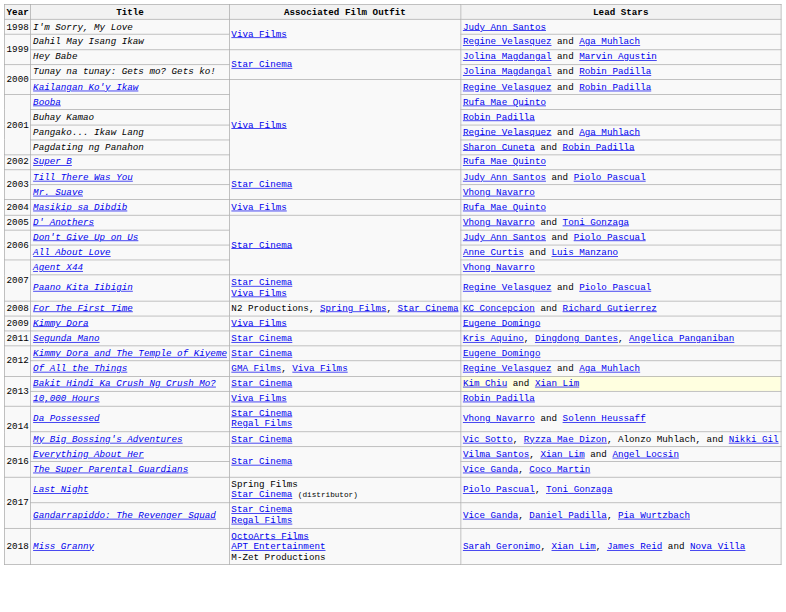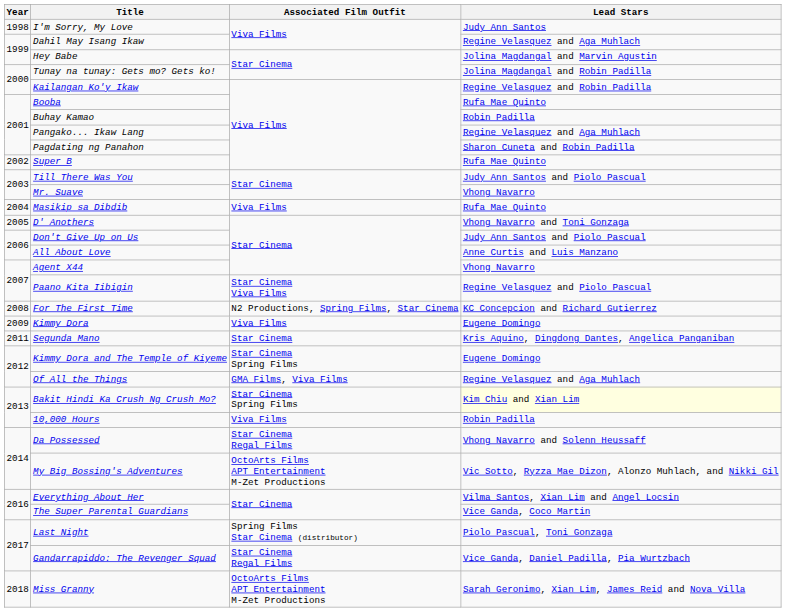 <table class="wikitable sortable">
 <tr>
 <th>Year</th>
 <th>Title</th>
 <th>Associated Film Outfit</th>
 <th>Lead Stars</th>
 </tr>
 <tr>
 <td>1998</td>
 <td><em>I'm Sorry, My Love</em></td>
 <td rowspan="2"><a href='#'>Viva Films</a></td>
 <td><a href='#'>Judy Ann Santos</a></td>
 </tr>
 <tr>
 <td rowspan="2">1999</td>
 <td><em>Dahil May Isang Ikaw</em></td>
 <td><a href='#'>Regine Velasquez</a> and <a href='#'>Aga Muhlach</a></td>
 </tr>
 <tr>
 <td><em>Hey Babe</em></td>
 <td rowspan="2"><a href='#'>Star Cinema</a></td>
 <td><a href='#'>Jolina Magdangal</a> and <a href='#'>Marvin Agustin</a></td>
 </tr>
 <tr>
 <td rowspan="2">2000</td>
 <td><em>Tunay na tunay: Gets mo? Gets ko!</em></td>
 <td><a href='#'>Jolina Magdangal</a> and <a href='#'>Robin Padilla</a></td>
 </tr>
 <tr>
 <td><em><a href='#'>Kailangan Ko'y Ikaw</a></em></td>
 <td rowspan="6"><a href='#'>Viva Films</a></td>
 <td><a href='#'>Regine Velasquez</a> and <a href='#'>Robin Padilla</a></td>
 </tr>
 <tr>
 <td rowspan="4">2001</td>
 <td><em><a href='#'>Booba</a></em></td>
 <td><a href='#'>Rufa Mae Quinto</a></td>
 </tr>
 <tr>
 <td><em>Buhay Kamao</em></td>
 <td><a href='#'>Robin Padilla</a></td>
 </tr>
 <tr>
 <td><em>Pangako... Ikaw Lang</em></td>
 <td><a href='#'>Regine Velasquez</a> and <a href='#'>Aga Muhlach</a></td>
 </tr>
 <tr>
 <td><em>Pagdating ng Panahon</em></td>
 <td><a href='#'>Sharon Cuneta</a> and <a href='#'>Robin Padilla</a></td>
 </tr>
 <tr>
 <td>2002</td>
 <td><em><a href='#'>Super B</a></em></td>
 <td><a href='#'>Rufa Mae Quinto</a></td>
 </tr>
 <tr>
 <td rowspan="2">2003</td>
 <td><em><a href='#'>Till There Was You</a></em></td>
 <td rowspan="2"><a href='#'>Star Cinema</a></td>
 <td><a href='#'>Judy Ann Santos</a> and <a href='#'>Piolo Pascual</a></td>
 </tr>
 <tr>
 <td><em><a href='#'>Mr. Suave</a></em></td>
 <td><a href='#'>Vhong Navarro</a></td>
 </tr>
 <tr>
 <td>2004</td>
 <td><em><a href='#'>Masikip sa Dibdib</a></em></td>
 <td><a href='#'>Viva Films</a></td>
 <td><a href='#'>Rufa Mae Quinto</a></td>
 </tr>
 <tr>
 <td>2005</td>
 <td><em><a href='#'>D' Anothers</a></em></td>
 <td rowspan="4"><a href='#'>Star Cinema</a></td>
 <td><a href='#'>Vhong Navarro</a> and <a href='#'>Toni Gonzaga</a></td>
 </tr>
 <tr>
 <td rowspan="2">2006</td>
 <td><em><a href='#'>Don't Give Up on Us</a></em></td>
 <td><a href='#'>Judy Ann Santos</a> and <a href='#'>Piolo Pascual</a></td>
 </tr>
 <tr>
 <td><em><a href='#'>All About Love</a></em></td>
 <td><a href='#'>Anne Curtis</a> and <a href='#'>Luis Manzano</a></td>
 </tr>
 <tr>
 <td rowspan="2">2007</td>
 <td><em><a href='#'>Agent X44</a></em></td>
 <td><a href='#'>Vhong Navarro</a></td>
 </tr>
 <tr>
 <td><em><a href='#'>Paano Kita Iibigin</a></em></td>
 <td><a href='#'>Star Cinema</a><br><a href='#'>Viva Films</a></td>
 <td><a href='#'>Regine Velasquez</a> and <a href='#'>Piolo Pascual</a></td>
 </tr>
 <tr>
 <td>2008</td>
 <td><em><a href='#'>For The First Time</a></em></td>
 <td>N2 Productions, <a href='#'>Spring Films</a>, <a href='#'>Star Cinema</a></td>
 <td><a href='#'>KC Concepcion</a> and <a href='#'>Richard Gutierrez</a></td>
 </tr>
 <tr>
 <td>2009</td>
 <td><em><a href='#'>Kimmy Dora</a></em></td>
 <td><a href='#'>Viva Films</a></td>
 <td><a href='#'>Eugene Domingo</a></td>
 </tr>
 <tr>
 <td>2011</td>
 <td><em><a href='#'>Segunda Mano</a></em></td>
 <td><a href='#'>Star Cinema</a></td>
 <td><a href='#'>Kris Aquino</a>, <a href='#'>Dingdong Dantes</a>, <a href='#'>Angelica Panganiban</a></td>
 </tr>
 <tr>
 <td rowspan="2">2012</td>
 <td><em><a href='#'>Kimmy Dora and The Temple of Kiyeme</a></em></td>
-<td><a href='#'>Star Cinema</a></td>
+<td><a href='#'>Star Cinema</a><br>Spring Films</td>
 <td><a href='#'>Eugene Domingo</a></td>
 </tr>
 <tr>
 <td><em><a href='#'>Of All the Things</a></em></td>
 <td><a href='#'>GMA Films</a>, <a href='#'>Viva Films</a></td>
 <td><a href='#'>Regine Velasquez</a> and <a href='#'>Aga Muhlach</a></td>
 </tr>
 <tr>
 <td rowspan="2">2013</td>
 <td><em><a href='#'>Bakit Hindi Ka Crush Ng Crush Mo?</a></em></td>
-<td><a href='#'>Star Cinema</a></td>
+<td><a href='#'>Star Cinema</a><br>Spring Films</td>
 <td style="background: lightyellow;"><a href='#'>Kim Chiu</a> and <a href='#'>Xian Lim</a></td>
 </tr>
 <tr>
 <td><em><a href='#'>10,000 Hours</a></em></td>
 <td><a href='#'>Viva Films</a></td>
 <td><a href='#'>Robin Padilla</a></td>
 </tr>
 <tr>
 <td rowspan="2">2014</td>
 <td><em><a href='#'>Da Possessed</a></em></td>
 <td><a href='#'>Star Cinema</a><br><a href='#'>Regal Films</a></td>
 <td><a href='#'>Vhong Navarro</a> and <a href='#'>Solenn Heussaff</a></td>
 </tr>
 <tr>
 <td><em><a href='#'>My Big Bossing's Adventures</a></em></td>
-<td><a href='#'>Star Cinema</a></td>
+<td><a href='#'>OctoArts Films</a><br><a href='#'>APT Entertainment</a><br>M-Zet Productions</td>
 <td><a href='#'>Vic Sotto</a>, <a href='#'>Ryzza Mae Dizon</a>, Alonzo Muhlach, and <a href='#'>Nikki Gil</a></td>
 </tr>
 <tr>
 <td rowspan="2">2016</td>
 <td><em><a href='#'>Everything About Her</a></em></td>
 <td rowspan="2"><a href='#'>Star Cinema</a></td>
 <td><a href='#'>Vilma Santos</a>, <a href='#'>Xian Lim</a> and <a href='#'>Angel Locsin</a></td>
 </tr>
 <tr>
 <td><em><a href='#'>The Super Parental Guardians</a></em></td>
 <td><a href='#'>Vice Ganda</a>, <a href='#'>Coco Martin</a></td>
 </tr>
 <tr>
 <td rowspan="2">2017</td>
 <td><em><a href='#'>Last Night</a></em></td>
 <td>Spring Films<br><a href='#'>Star Cinema</a> <small>(distributor)</small></td>
 <td><a href='#'>Piolo Pascual</a>, <a href='#'>Toni Gonzaga</a></td>
 </tr>
 <tr>
 <td><em><a href='#'>Gandarrapiddo: The Revenger Squad</a></em></td>
 <td><a href='#'>Star Cinema</a><br><a href='#'>Regal Films</a></td>
 <td><a href='#'>Vice Ganda</a>, <a href='#'>Daniel Padilla</a>, <a href='#'>Pia Wurtzbach</a></td>
 </tr>
 <tr>
 <td>2018</td>
 <td><em><a href='#'>Miss Granny</a></em></td>
 <td><a href='#'>OctoArts Films</a><br><a href='#'>APT Entertainment</a><br>M-Zet Productions</td>
 <td><a href='#'>Sarah Geronimo</a>, <a href='#'>Xian Lim</a>, <a href='#'>James Reid</a> and <a href='#'>Nova Villa</a></td>
 </tr>
 </table>
